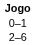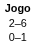 <table>
 <tr>
 <th width=125></th>
 <th width=auto>Jogo</th>
 <th width=125></th>
 </tr>
 <tr>
 <td align=right></td>
-<td align=center>0–1</td>
+<td align=center>2–6</td>
 <td align=left><strong></strong></td>
 </tr>
 <tr>
 <td align=right></td>
-<td align=center>2–6</td>
+<td align=center>0–1</td>
 <td align=left><strong></strong></td>
 </tr>
 </table>
